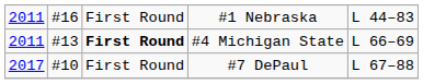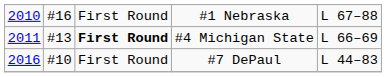 <table class="wikitable" style="text-align:center">
 <tr>
 </tr>
 <tr>
-<td rowspan=1><a href='#'>2011</a></td>
+<td rowspan=1><a href='#'>2010</a></td>
 <td>#16</td>
 <td>First Round</td>
 <td>#1 Nebraska</td>
-<td>L 44–83</td>
+<td>L 67–88</td>
 </tr>
 <tr style="text-align:center;">
 <td rowspan=1><a href='#'>2011</a></td>
 <td>#13</td>
 <td><strong>First Round</strong></td>
 <td>#4 Michigan State</td>
 <td>L 66–69</td>
 </tr>
 <tr style="text-align:center;">
-<td rowspan=1><a href='#'>2017</a></td>
+<td rowspan=1><a href='#'>2016</a></td>
 <td>#10</td>
 <td>First Round</td>
 <td>#7 DePaul</td>
-<td>L 67–88</td>
+<td>L 44–83</td>
 </tr>
 <tr style="text-align:center;">
 </tr>
 </table>
